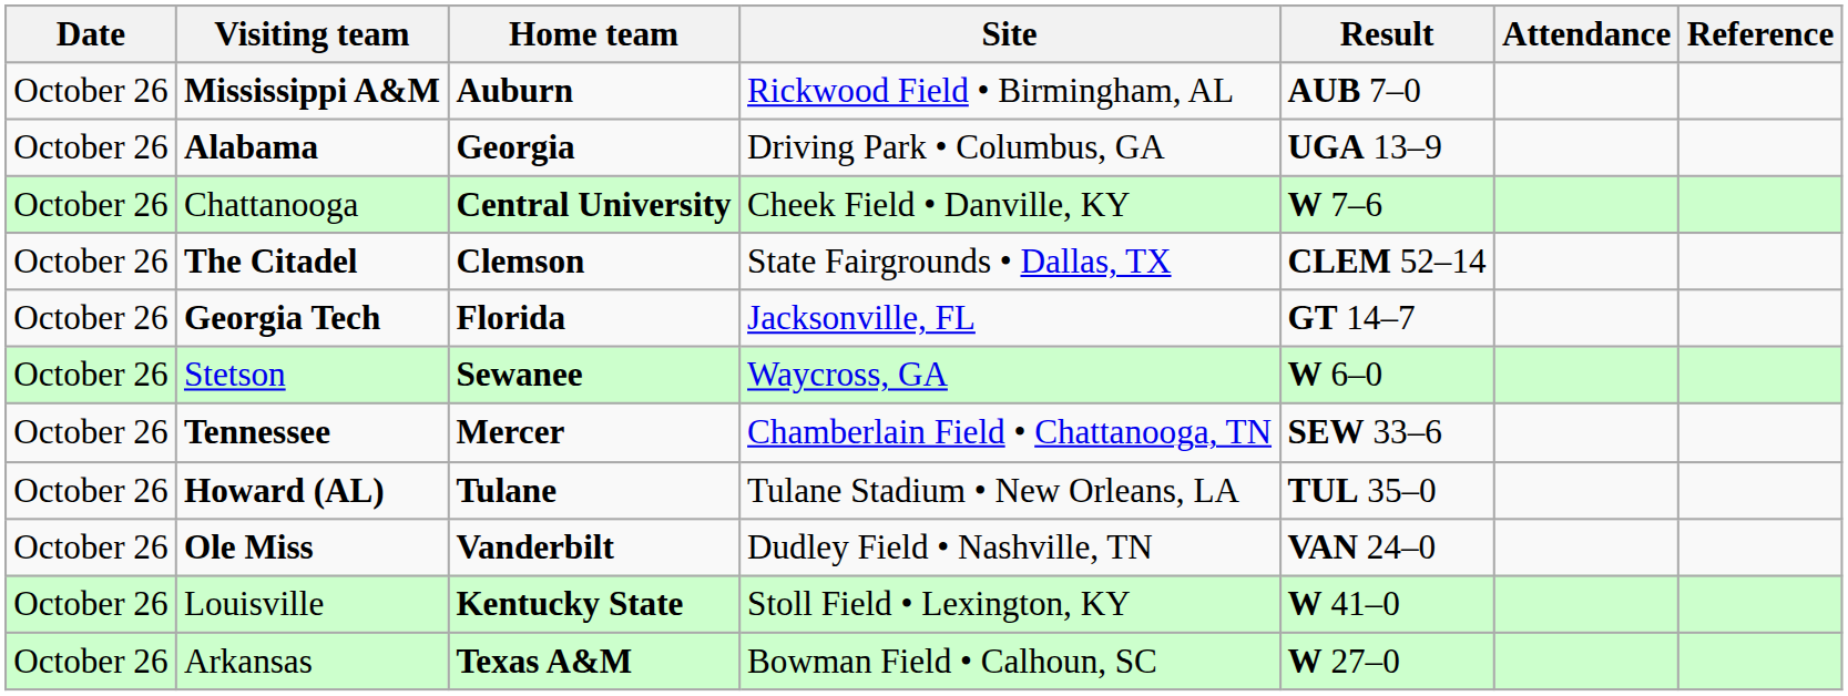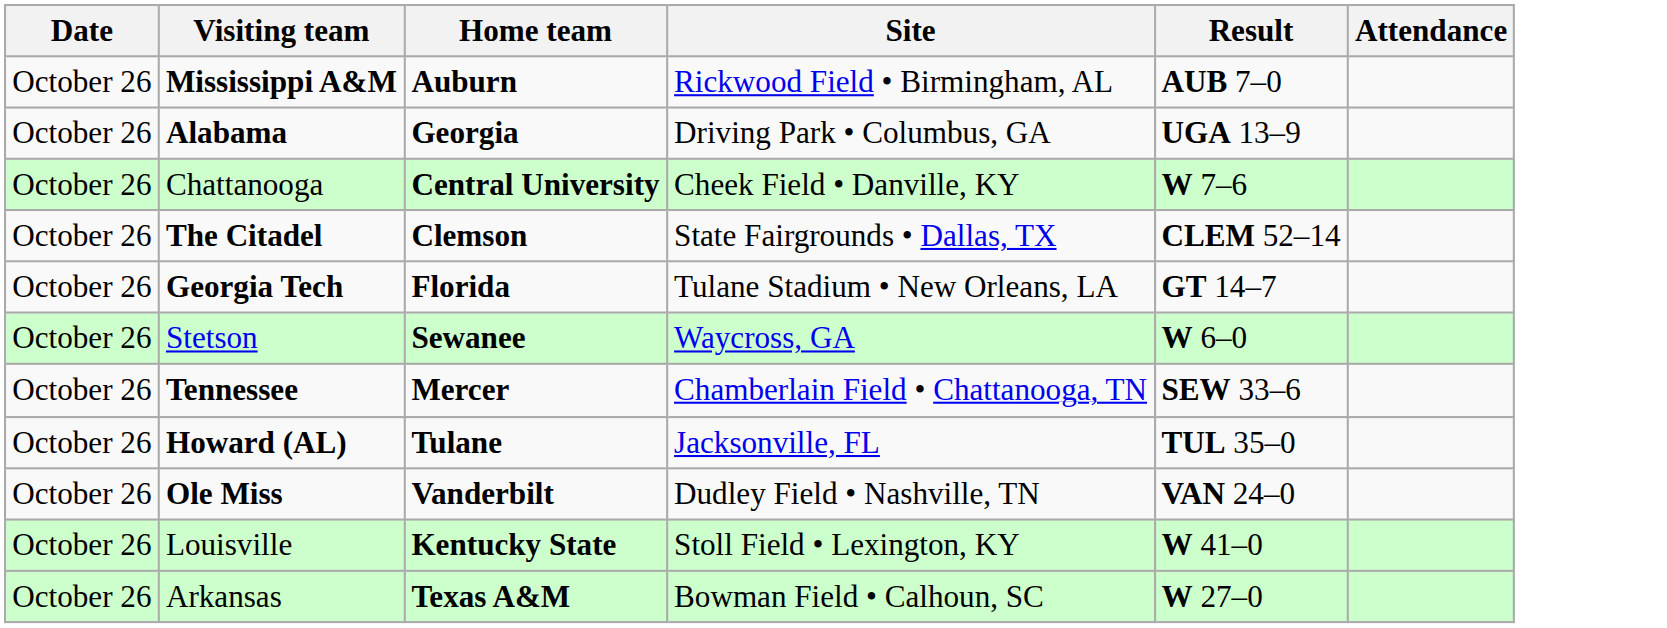 <table class="wikitable" style="font-size:95%;">
 <tr>
 <th>Date</th>
 <th>Visiting team</th>
 <th>Home team</th>
 <th>Site</th>
 <th>Result</th>
 <th>Attendance</th>
-<th class="unsortable">Reference</th>
 </tr>
 <tr bgcolor=>
 <td>October 26</td>
 <td><strong>Mississippi A&M</strong></td>
 <td><strong>Auburn</strong></td>
 <td><a href='#'>Rickwood Field</a> • Birmingham, AL</td>
 <td><strong>AUB</strong> 7–0</td>
-<td></td>
 <td></td>
 </tr>
 <tr bgcolor=>
 <td>October 26</td>
 <td><strong>Alabama</strong></td>
 <td><strong>Georgia</strong></td>
 <td>Driving Park • Columbus, GA</td>
 <td><strong>UGA</strong> 13–9</td>
 <td></td>
-<td></td>
 </tr>
 <tr bgcolor=ccffcc>
 <td>October 26</td>
 <td>Chattanooga</td>
 <td><strong>Central University</strong></td>
 <td>Cheek Field • Danville, KY</td>
 <td><strong>W</strong> 7–6</td>
-<td></td>
 <td></td>
 </tr>
 <tr bgcolor=>
 <td>October 26</td>
 <td><strong>The Citadel</strong></td>
 <td><strong>Clemson</strong></td>
 <td>State Fairgrounds • <a href='#'>Dallas, TX</a></td>
 <td><strong>CLEM</strong> 52–14</td>
 <td></td>
-<td></td>
 </tr>
 <tr bgcolor=>
 <td>October 26</td>
 <td><strong>Georgia Tech</strong></td>
 <td><strong>Florida</strong></td>
-<td><a href='#'>Jacksonville, FL</a></td>
+<td>Tulane Stadium • New Orleans, LA</td>
 <td><strong>GT</strong> 14–7</td>
-<td></td>
 <td></td>
 </tr>
 <tr bgcolor=ccffcc>
 <td>October 26</td>
 <td><a href='#'>Stetson</a></td>
 <td><strong>Sewanee</strong></td>
 <td><a href='#'>Waycross, GA</a></td>
 <td><strong>W</strong> 6–0</td>
 <td></td>
-<td></td>
 </tr>
 <tr bgcolor=>
 <td>October 26</td>
 <td><strong>Tennessee</strong></td>
 <td><strong>Mercer</strong></td>
 <td><a href='#'>Chamberlain Field</a> • <a href='#'>Chattanooga, TN</a></td>
 <td><strong>SEW</strong> 33–6</td>
 <td></td>
-<td></td>
 </tr>
 <tr bgcolor=>
 <td>October 26</td>
 <td><strong>Howard (AL)</strong></td>
 <td><strong>Tulane</strong></td>
-<td>Tulane Stadium • New Orleans, LA</td>
+<td><a href='#'>Jacksonville, FL</a></td>
 <td><strong>TUL</strong> 35–0</td>
-<td></td>
 <td></td>
 </tr>
 <tr bgcolor=>
 <td>October 26</td>
 <td><strong>Ole Miss</strong></td>
 <td><strong>Vanderbilt</strong></td>
 <td>Dudley Field • Nashville, TN</td>
 <td><strong>VAN</strong> 24–0</td>
 <td></td>
-<td></td>
 </tr>
 <tr bgcolor=ccffcc>
 <td>October 26</td>
 <td>Louisville</td>
 <td><strong>Kentucky State</strong></td>
 <td>Stoll Field • Lexington, KY</td>
 <td><strong>W</strong> 41–0</td>
-<td></td>
 <td></td>
 </tr>
 <tr bgcolor=ccffcc>
 <td>October 26</td>
 <td>Arkansas</td>
 <td><strong>Texas A&M</strong></td>
 <td>Bowman Field • Calhoun, SC</td>
 <td><strong>W</strong> 27–0</td>
 <td></td>
-<td></td>
 </tr>
 </table>
